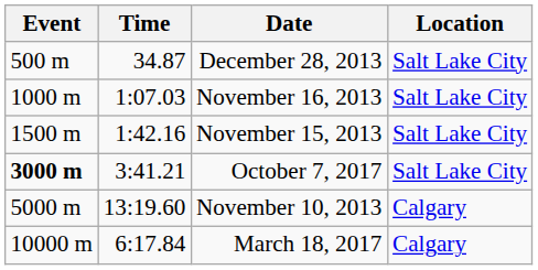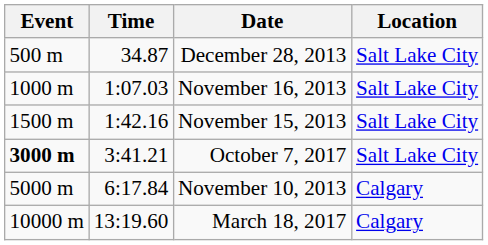 <table class="wikitable" |>
 <tr>
 <th>Event</th>
 <th>Time</th>
 <th>Date</th>
 <th>Location</th>
 </tr>
 <tr>
 <td>500 m</td>
 <td align=right>34.87</td>
 <td align=right>December 28, 2013</td>
 <td> <a href='#'>Salt Lake City</a></td>
 </tr>
 <tr>
 <td>1000 m</td>
 <td align=right>1:07.03</td>
 <td align=right>November 16, 2013</td>
 <td> <a href='#'>Salt Lake City</a></td>
 </tr>
 <tr>
 <td>1500 m</td>
 <td align=right>1:42.16</td>
 <td align=right>November 15, 2013</td>
 <td> <a href='#'>Salt Lake City</a></td>
 </tr>
 <tr>
 <td><strong>3000 m</strong></td>
 <td align=right>3:41.21</td>
 <td align=right>October 7, 2017</td>
 <td> <a href='#'>Salt Lake City</a></td>
 </tr>
 <tr>
 <td>5000 m</td>
-<td align=right>13:19.60</td>
+<td align=right>6:17.84</td>
 <td align=right>November 10, 2013</td>
 <td> <a href='#'>Calgary</a></td>
 </tr>
 <tr>
 <td>10000 m</td>
-<td align=right>6:17.84</td>
+<td align=right>13:19.60</td>
 <td align=right>March 18, 2017</td>
 <td> <a href='#'>Calgary</a></td>
 </tr>
 </table>
